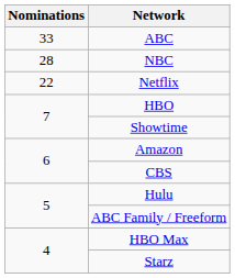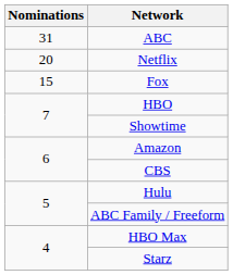 <table class="wikitable" style="text-align:center;">
 <tr>
 <th scope="col" width="3">Nominations</th>
 <th scope="col">Network</th>
 </tr>
 <tr>
-<td>33</td>
+<td>31</td>
 <td><a href='#'>ABC</a></td>
 </tr>
 <tr>
-<td>28</td>
-<td><a href='#'>NBC</a></td>
+<td>20</td>
+<td><a href='#'>Netflix</a></td>
 </tr>
 <tr>
-<td>22</td>
-<td><a href='#'>Netflix</a></td>
+<td>15</td>
+<td><a href='#'>Fox</a></td>
 </tr>
 <tr>
 <td rowspan=2>7</td>
 <td><a href='#'>HBO</a></td>
 </tr>
 <tr>
 <td><a href='#'>Showtime</a></td>
 </tr>
 <tr>
 <td rowspan=2>6</td>
 <td><a href='#'>Amazon</a></td>
 </tr>
 <tr>
 <td><a href='#'>CBS</a></td>
 </tr>
 <tr>
 <td rowspan=2>5</td>
 <td><a href='#'>Hulu</a></td>
 </tr>
 <tr>
 <td><a href='#'>ABC Family / Freeform</a></td>
 </tr>
 <tr>
 <td rowspan=2>4</td>
 <td><a href='#'>HBO Max</a></td>
 </tr>
 <tr>
 <td><a href='#'>Starz</a></td>
 </tr>
 </table>
